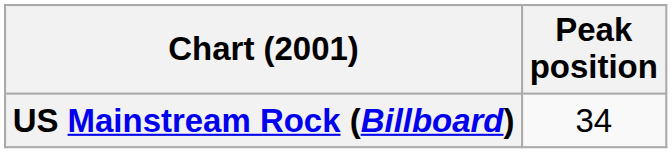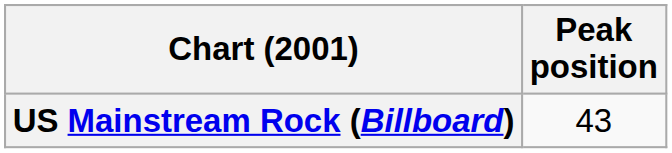 <table class="wikitable sortable plainrowheaders" style="text-align:center">
 <tr>
 <th scope="col">Chart (2001)</th>
 <th scope="col">Peak<br>position</th>
 </tr>
 <tr>
 <th scope="row">US <a href='#'>Mainstream Rock</a> (<em><a href='#'>Billboard</a></em>)</th>
-<td>34</td>
+<td>43</td>
 </tr>
 </table>
